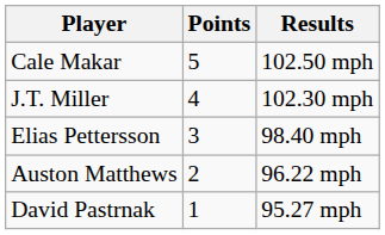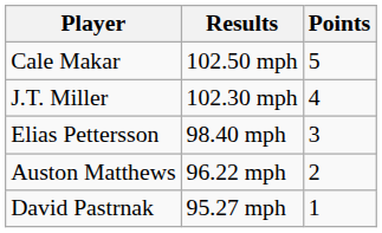 <table cellspacing=0 class="wikitable sortable" style="border:1px solid #999999">
 <tr>
 <th>Player</th>
+<th>Results</th>
 <th>Points</th>
-<th>Results</th>
 </tr>
 <tr>
 <td>Cale Makar</td>
+<td>102.50 mph</td>
 <td>5</td>
-<td>102.50 mph</td>
 </tr>
 <tr>
 <td>J.T. Miller</td>
+<td>102.30 mph</td>
 <td>4</td>
-<td>102.30 mph</td>
 </tr>
 <tr>
 <td>Elias Pettersson</td>
+<td>98.40 mph</td>
 <td>3</td>
-<td>98.40 mph</td>
 </tr>
 <tr>
 <td>Auston Matthews</td>
+<td>96.22 mph</td>
 <td>2</td>
-<td>96.22 mph</td>
 </tr>
 <tr>
 <td>David Pastrnak</td>
+<td>95.27 mph</td>
 <td>1</td>
-<td>95.27 mph</td>
 </tr>
 </table>
